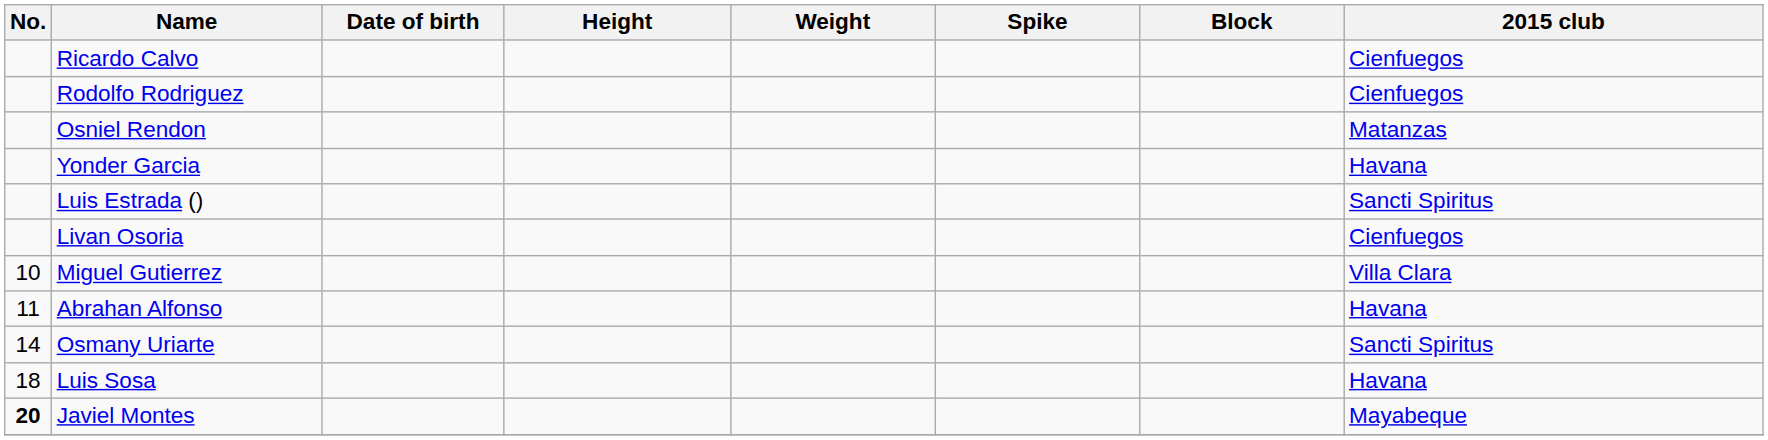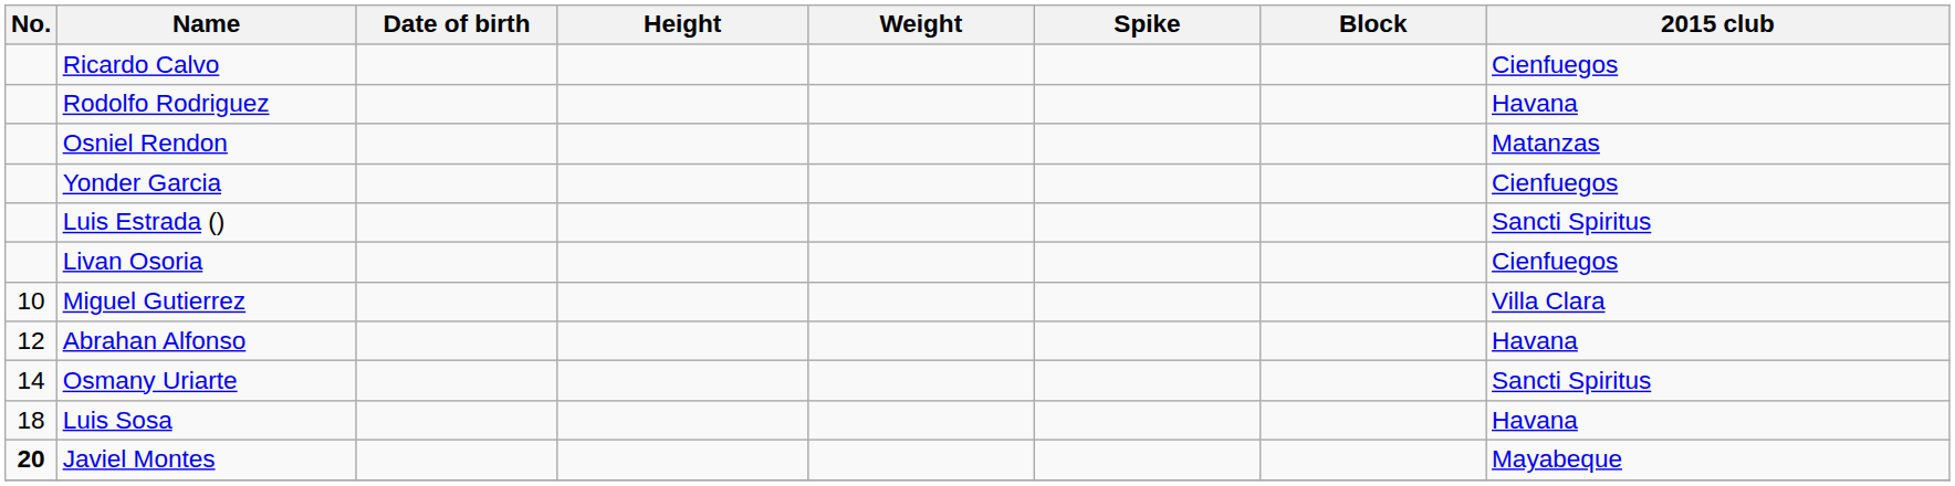 <table class="wikitable sortable" style="font-size:100%; text-align:center;">
 <tr>
 <th>No.</th>
 <th style="width:12em">Name</th>
 <th style="width:8em">Date of birth</th>
 <th style="width:10em">Height</th>
 <th style="width:9em">Weight</th>
 <th style="width:9em">Spike</th>
 <th style="width:9em">Block</th>
 <th style="width:19em">2015 club</th>
 </tr>
 <tr>
 <td></td>
 <td align=left><a href='#'>Ricardo Calvo</a></td>
 <td align=right></td>
 <td></td>
 <td></td>
 <td></td>
 <td></td>
 <td align=left> <a href='#'>Cienfuegos</a></td>
 </tr>
 <tr>
 <td></td>
 <td align=left><a href='#'>Rodolfo Rodriguez</a></td>
 <td align=right></td>
 <td></td>
 <td></td>
 <td></td>
 <td></td>
-<td align=left> <a href='#'>Cienfuegos</a></td>
+<td align=left> <a href='#'>Havana</a></td>
 </tr>
 <tr>
 <td></td>
 <td align=left><a href='#'>Osniel Rendon</a></td>
 <td align=right></td>
 <td></td>
 <td></td>
 <td></td>
 <td></td>
 <td align=left> <a href='#'>Matanzas</a></td>
 </tr>
 <tr>
 <td></td>
 <td align=left><a href='#'>Yonder Garcia</a></td>
 <td align=right></td>
 <td></td>
 <td></td>
 <td></td>
 <td></td>
-<td align=left> <a href='#'>Havana</a></td>
+<td align=left> <a href='#'>Cienfuegos</a></td>
 </tr>
 <tr>
 <td></td>
 <td align=left><a href='#'>Luis Estrada</a> ()</td>
 <td align=right></td>
 <td></td>
 <td></td>
 <td></td>
 <td></td>
 <td align=left> <a href='#'>Sancti Spiritus</a></td>
 </tr>
 <tr>
 <td></td>
 <td align=left><a href='#'>Livan Osoria</a></td>
 <td align=right></td>
 <td></td>
 <td></td>
 <td></td>
 <td></td>
 <td align=left> <a href='#'>Cienfuegos</a></td>
 </tr>
 <tr>
 <td>10</td>
 <td align=left><a href='#'>Miguel Gutierrez</a></td>
 <td align=right></td>
 <td></td>
 <td></td>
 <td></td>
 <td></td>
 <td align=left> <a href='#'>Villa Clara</a></td>
 </tr>
 <tr>
-<td>11</td>
+<td>12</td>
 <td align=left><a href='#'>Abrahan Alfonso</a></td>
 <td align=right></td>
 <td></td>
 <td></td>
 <td></td>
 <td></td>
 <td align=left> <a href='#'>Havana</a></td>
 </tr>
 <tr>
 <td>14</td>
 <td align=left><a href='#'>Osmany Uriarte</a></td>
 <td align=right></td>
 <td></td>
 <td></td>
 <td></td>
 <td></td>
 <td align=left> <a href='#'>Sancti Spiritus</a></td>
 </tr>
 <tr>
 <td>18</td>
 <td align=left><a href='#'>Luis Sosa</a></td>
 <td align=right></td>
 <td></td>
 <td></td>
 <td></td>
 <td></td>
 <td align=left> <a href='#'>Havana</a></td>
 </tr>
 <tr>
 <td><strong>20</strong></td>
 <td align=left><a href='#'>Javiel Montes</a></td>
 <td align=right></td>
 <td></td>
 <td></td>
 <td></td>
 <td></td>
 <td align=left> <a href='#'>Mayabeque</a></td>
 </tr>
 <tr>
 </tr>
 </table>
